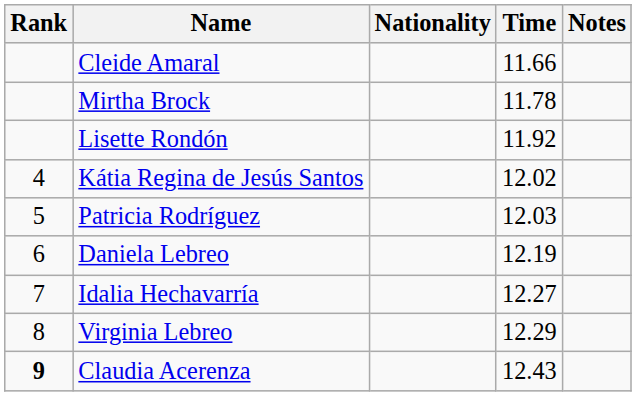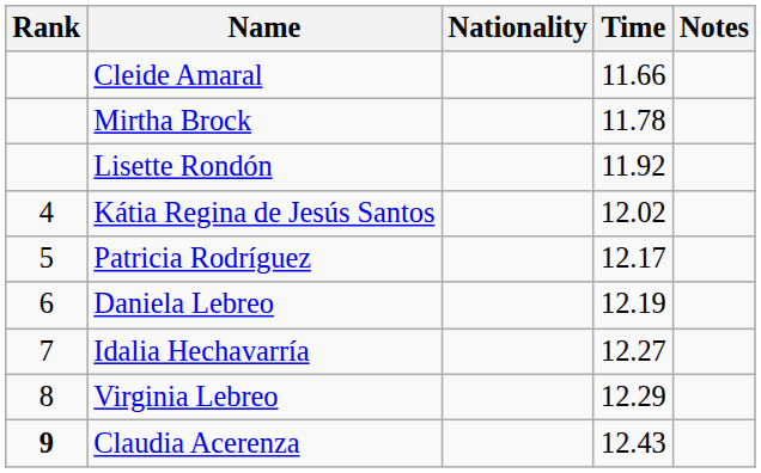 <table class="wikitable sortable" style="text-align:center">
 <tr>
 <th>Rank</th>
 <th>Name</th>
 <th>Nationality</th>
 <th>Time</th>
 <th>Notes</th>
 </tr>
 <tr>
 <td align=center></td>
 <td align=left><a href='#'>Cleide Amaral</a></td>
 <td align=left></td>
 <td>11.66</td>
 <td></td>
 </tr>
 <tr>
 <td align=center></td>
 <td align=left><a href='#'>Mirtha Brock</a></td>
 <td align=left></td>
 <td>11.78</td>
 <td></td>
 </tr>
 <tr>
 <td align=center></td>
 <td align=left><a href='#'>Lisette Rondón</a></td>
 <td align=left></td>
 <td>11.92</td>
 <td></td>
 </tr>
 <tr>
 <td align=center>4</td>
 <td align=left><a href='#'>Kátia Regina de Jesús Santos</a></td>
 <td align=left></td>
 <td>12.02</td>
 <td></td>
 </tr>
 <tr>
 <td align=center>5</td>
 <td align=left><a href='#'>Patricia Rodríguez</a></td>
 <td align=left></td>
-<td>12.03</td>
+<td>12.17</td>
 <td></td>
 </tr>
 <tr>
 <td align=center>6</td>
 <td align=left><a href='#'>Daniela Lebreo</a></td>
 <td align=left></td>
 <td>12.19</td>
 <td></td>
 </tr>
 <tr>
 <td align=center>7</td>
 <td align=left><a href='#'>Idalia Hechavarría</a></td>
 <td align=left></td>
 <td>12.27</td>
 <td></td>
 </tr>
 <tr>
 <td align=center>8</td>
 <td align=left><a href='#'>Virginia Lebreo</a></td>
 <td align=left></td>
 <td>12.29</td>
 <td></td>
 </tr>
 <tr>
 <td align=center><strong>9</strong></td>
 <td align=left><a href='#'>Claudia Acerenza</a></td>
 <td align=left></td>
 <td>12.43</td>
 <td></td>
 </tr>
 </table>
